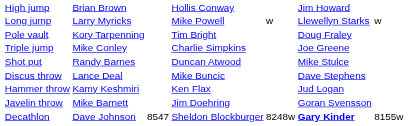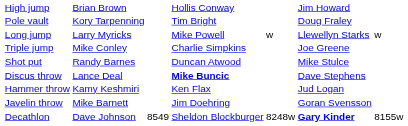 <table>
 <tr>
 <td><a href='#'>High jump</a></td>
 <td><a href='#'>Brian Brown</a></td>
 <td></td>
 <td><a href='#'>Hollis Conway</a></td>
 <td></td>
 <td><a href='#'>Jim Howard</a></td>
 <td></td>
 </tr>
 <tr>
+<td><a href='#'>Pole vault</a></td>
+<td><a href='#'>Kory Tarpenning</a></td>
+<td></td>
+<td><a href='#'>Tim Bright</a></td>
+<td></td>
+<td><a href='#'>Doug Fraley</a></td>
+<td></td>
+</tr>
+<tr>
 <td><a href='#'>Long jump</a></td>
 <td><a href='#'>Larry Myricks</a></td>
 <td></td>
 <td><a href='#'>Mike Powell</a></td>
 <td>w</td>
 <td><a href='#'>Llewellyn Starks</a></td>
 <td>w</td>
-</tr>
-<tr>
-<td><a href='#'>Pole vault</a></td>
-<td><a href='#'>Kory Tarpenning</a></td>
-<td></td>
-<td><a href='#'>Tim Bright</a></td>
-<td></td>
-<td><a href='#'>Doug Fraley</a></td>
-<td></td>
 </tr>
 <tr>
 <td><a href='#'>Triple jump</a></td>
 <td><a href='#'>Mike Conley</a></td>
 <td></td>
 <td><a href='#'>Charlie Simpkins</a></td>
 <td></td>
 <td><a href='#'>Joe Greene</a></td>
 <td></td>
 </tr>
 <tr>
 <td><a href='#'>Shot put</a></td>
 <td><a href='#'>Randy Barnes</a></td>
 <td></td>
 <td><a href='#'>Duncan Atwood</a></td>
 <td></td>
 <td><a href='#'>Mike Stulce</a></td>
 <td></td>
 </tr>
 <tr>
 <td><a href='#'>Discus throw</a></td>
 <td><a href='#'>Lance Deal</a></td>
 <td></td>
-<td><a href='#'>Mike Buncic</a></td>
+<td><strong><a href='#'>Mike Buncic</a></strong></td>
 <td></td>
 <td><a href='#'>Dave Stephens</a></td>
 <td></td>
 </tr>
 <tr>
 <td><a href='#'>Hammer throw</a></td>
 <td><a href='#'>Kamy Keshmiri</a></td>
 <td></td>
 <td><a href='#'>Ken Flax</a></td>
 <td></td>
 <td><a href='#'>Jud Logan</a></td>
 <td></td>
 </tr>
 <tr>
 <td><a href='#'>Javelin throw</a></td>
 <td><a href='#'>Mike Barnett</a></td>
 <td></td>
 <td><a href='#'>Jim Doehring</a></td>
 <td></td>
 <td><a href='#'>Goran Svensson</a></td>
 <td></td>
 </tr>
 <tr>
 <td><a href='#'>Decathlon</a></td>
 <td><a href='#'>Dave Johnson</a></td>
-<td>8547</td>
+<td>8549</td>
 <td><a href='#'>Sheldon Blockburger</a></td>
 <td>8248w</td>
 <td><strong><a href='#'>Gary Kinder</a></strong></td>
 <td>8155w</td>
 </tr>
 </table>
